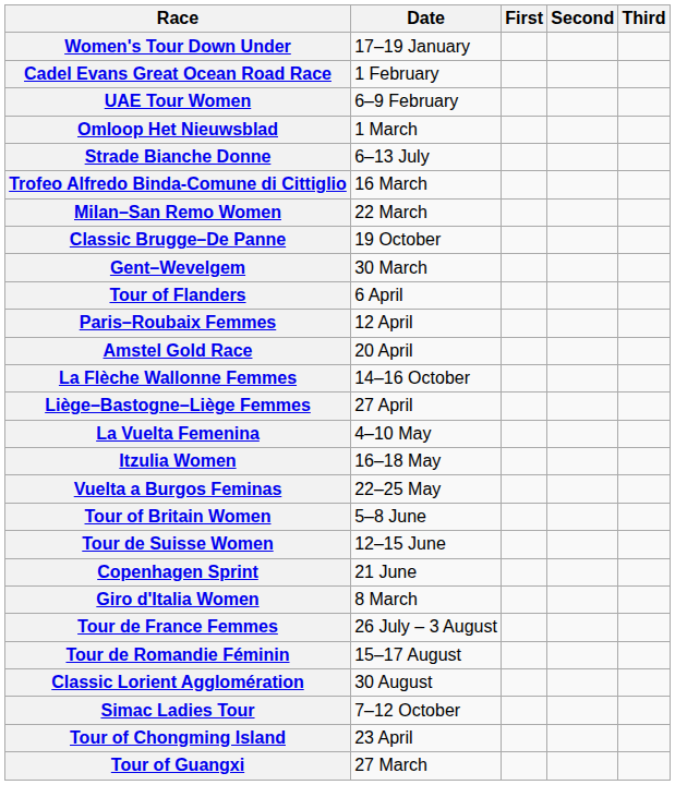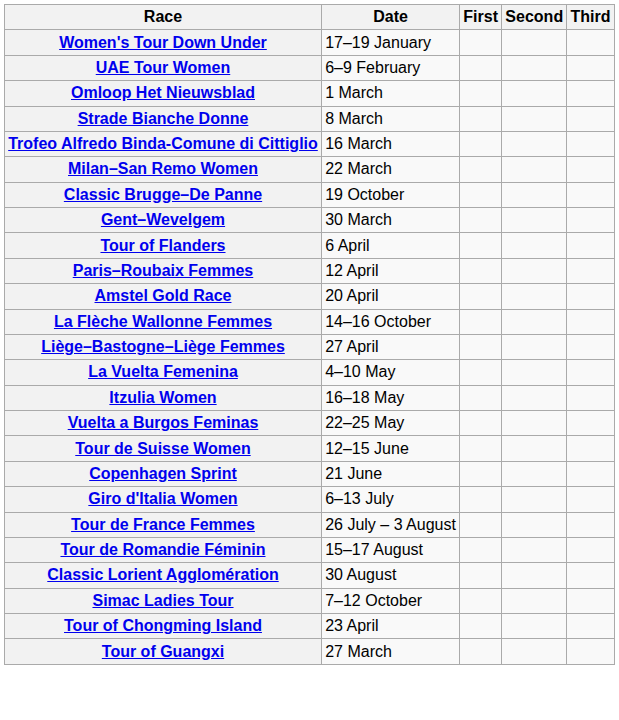 <table class="wikitable plainrowheaders">
 <tr>
 <th scope=col>Race</th>
 <th scope=col>Date</th>
 <th scope=col>First</th>
 <th scope=col>Second</th>
 <th scope=col>Third</th>
 </tr>
 <tr>
 <th scope="row"> <a href='#'>Women's Tour Down Under</a></th>
 <td>17–19 January</td>
-<td></td>
-<td></td>
-<td></td>
-</tr>
-<tr>
-<th scope="row"> <a href='#'>Cadel Evans Great Ocean Road Race</a></th>
-<td>1 February</td>
 <td></td>
 <td></td>
 <td></td>
 </tr>
 <tr>
 <th scope=row> <a href='#'>UAE Tour Women</a></th>
 <td>6–9 February</td>
 <td></td>
 <td></td>
 <td></td>
 </tr>
 <tr>
 <th scope=row> <a href='#'>Omloop Het Nieuwsblad</a></th>
 <td>1 March</td>
 <td></td>
 <td></td>
 <td></td>
 </tr>
 <tr>
 <th scope=row> <a href='#'>Strade Bianche Donne</a></th>
-<td>6–13 July</td>
+<td>8 March</td>
 <td></td>
 <td></td>
 <td></td>
 </tr>
 <tr>
 <th scope="row"> <a href='#'>Trofeo Alfredo Binda-Comune di Cittiglio</a></th>
 <td>16 March</td>
 <td></td>
 <td></td>
 <td></td>
 </tr>
 <tr>
 <th scope="row"> <a href='#'>Milan–San Remo Women</a></th>
 <td>22 March</td>
 <td></td>
 <td></td>
 <td></td>
 </tr>
 <tr>
 <th scope=row> <a href='#'>Classic Brugge–De Panne</a></th>
 <td>19 October</td>
 <td></td>
 <td></td>
 <td></td>
 </tr>
 <tr>
 <th scope=row> <a href='#'>Gent–Wevelgem</a></th>
 <td>30 March</td>
 <td></td>
 <td></td>
 <td></td>
 </tr>
 <tr>
 <th scope=row> <a href='#'>Tour of Flanders</a></th>
 <td>6 April</td>
 <td></td>
 <td></td>
 <td></td>
 </tr>
 <tr>
 <th scope=row> <a href='#'>Paris–Roubaix Femmes</a></th>
 <td>12 April</td>
 <td></td>
 <td></td>
 <td></td>
 </tr>
 <tr>
 <th scope=row> <a href='#'>Amstel Gold Race</a></th>
 <td>20 April</td>
 <td></td>
 <td></td>
 <td></td>
 </tr>
 <tr>
 <th scope=row> <a href='#'>La Flèche Wallonne Femmes</a></th>
 <td>14–16 October</td>
 <td></td>
 <td></td>
 <td></td>
 </tr>
 <tr>
 <th scope=row> <a href='#'>Liège–Bastogne–Liège Femmes</a></th>
 <td>27 April</td>
 <td></td>
 <td></td>
 <td></td>
 </tr>
 <tr>
 <th scope=row> <a href='#'>La Vuelta Femenina</a></th>
 <td>4–10 May</td>
 <td></td>
 <td></td>
 <td></td>
 </tr>
 <tr>
 <th scope=row> <a href='#'>Itzulia Women</a></th>
 <td>16–18 May</td>
 <td></td>
 <td></td>
 <td></td>
 </tr>
 <tr>
 <th scope=row> <a href='#'>Vuelta a Burgos Feminas</a></th>
 <td>22–25 May</td>
 <td></td>
 <td></td>
 <td></td>
 </tr>
 <tr>
-<th scope="row"> <a href='#'>Tour of Britain Women</a></th>
-<td>5–8 June</td>
-<td></td>
-<td></td>
-<td></td>
-</tr>
-<tr>
 <th scope="row"> <a href='#'>Tour de Suisse Women</a></th>
 <td>12–15 June</td>
 <td></td>
 <td></td>
 <td></td>
 </tr>
 <tr>
 <th scope="row"> <a href='#'>Copenhagen Sprint</a></th>
 <td>21 June</td>
 <td></td>
 <td></td>
 <td></td>
 </tr>
 <tr>
 <th scope=row> <a href='#'>Giro d'Italia Women</a></th>
-<td>8 March</td>
+<td>6–13 July</td>
 <td></td>
 <td></td>
 <td></td>
 </tr>
 <tr>
 <th scope=row> <a href='#'>Tour de France Femmes</a></th>
 <td>26 July – 3 August</td>
 <td></td>
 <td></td>
 <td></td>
 </tr>
 <tr>
 <th scope="row"> <a href='#'>Tour de Romandie Féminin</a></th>
 <td>15–17 August</td>
 <td></td>
 <td></td>
 <td></td>
 </tr>
 <tr>
 <th scope="row"> <a href='#'>Classic Lorient Agglomération</a></th>
 <td>30 August</td>
 <td></td>
 <td></td>
 <td></td>
 </tr>
 <tr>
 <th scope=row> <a href='#'>Simac Ladies Tour</a></th>
 <td>7–12 October</td>
 <td></td>
 <td></td>
 <td></td>
 </tr>
 <tr>
 <th scope=row> <a href='#'>Tour of Chongming Island</a></th>
 <td>23 April</td>
 <td></td>
 <td></td>
 <td></td>
 </tr>
 <tr>
 <th scope=row> <a href='#'>Tour of Guangxi</a></th>
 <td>27 March</td>
 <td></td>
 <td></td>
 <td></td>
 </tr>
 </table>
